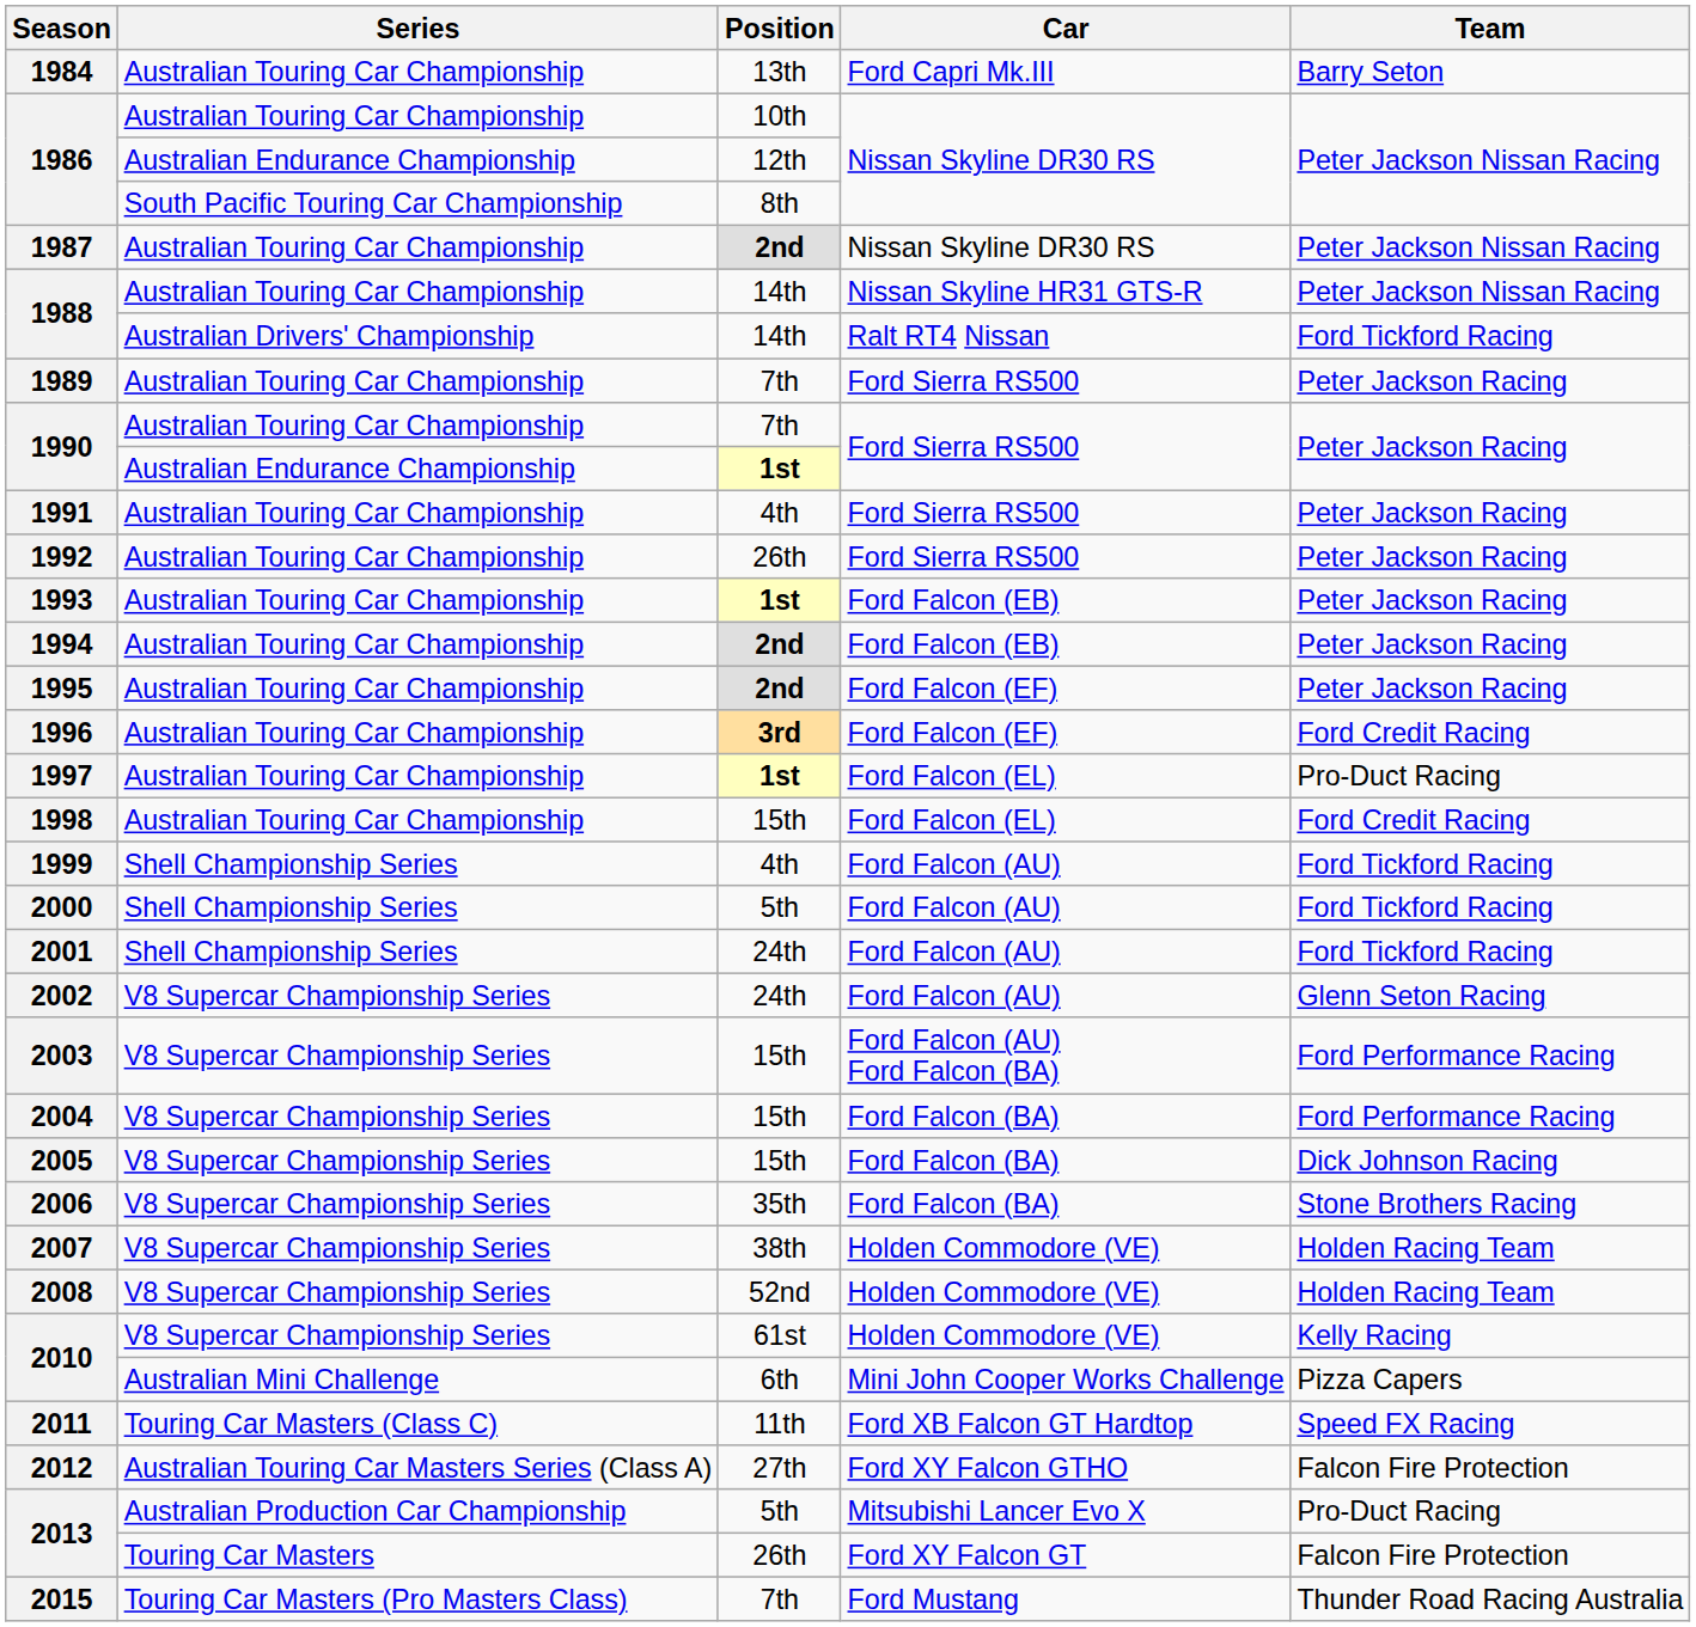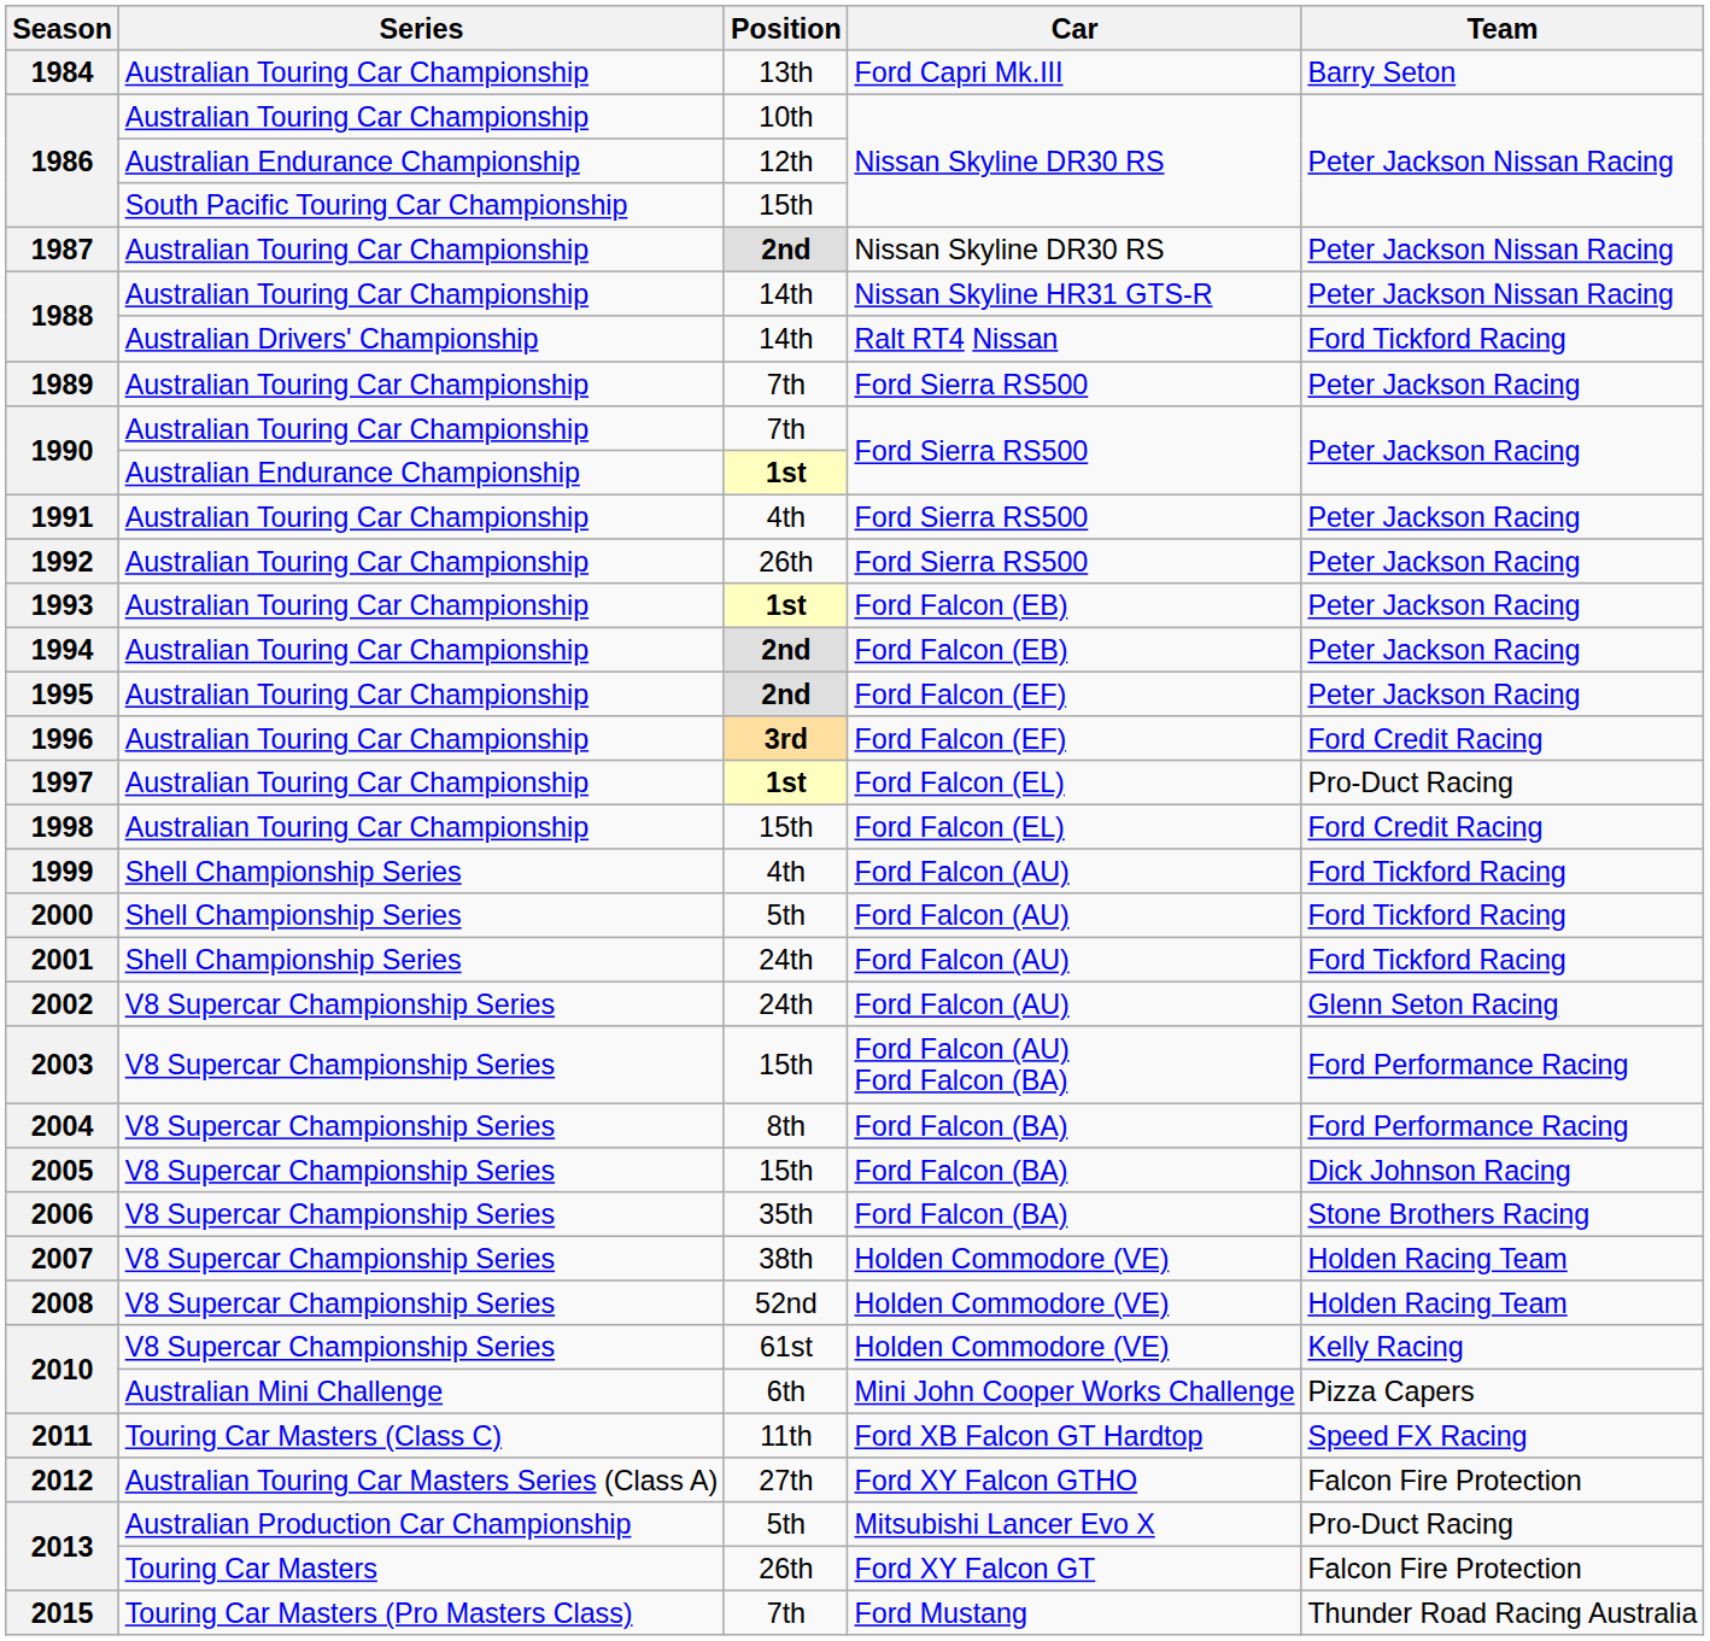 <table class="wikitable" style="font-size: 95%;">
 <tr>
 <th>Season</th>
 <th>Series</th>
 <th>Position</th>
 <th>Car</th>
 <th>Team</th>
 </tr>
 <tr>
 <th>1984</th>
 <td><a href='#'>Australian Touring Car Championship</a></td>
 <td align="center">13th</td>
 <td><a href='#'>Ford Capri Mk.III</a></td>
 <td><a href='#'>Barry Seton</a></td>
 </tr>
 <tr>
 <th rowspan=3>1986</th>
 <td><a href='#'>Australian Touring Car Championship</a></td>
 <td align="center">10th</td>
 <td rowspan=3><a href='#'>Nissan Skyline DR30 RS</a></td>
 <td rowspan=3><a href='#'>Peter Jackson Nissan Racing</a></td>
 </tr>
 <tr>
 <td><a href='#'>Australian Endurance Championship</a></td>
 <td align="center">12th</td>
 </tr>
 <tr>
 <td><a href='#'>South Pacific Touring Car Championship</a></td>
-<td align="center">8th</td>
+<td align="center">15th</td>
 </tr>
 <tr>
 <th>1987</th>
 <td><a href='#'>Australian Touring Car Championship</a></td>
 <td align="center" style="background:#dfdfdf;"><strong>2nd</strong></td>
 <td>Nissan Skyline DR30 RS</td>
 <td><a href='#'>Peter Jackson Nissan Racing</a></td>
 </tr>
 <tr>
 <th rowspan=2>1988</th>
 <td><a href='#'>Australian Touring Car Championship</a></td>
 <td align="center">14th</td>
 <td><a href='#'>Nissan Skyline HR31 GTS-R</a></td>
 <td><a href='#'>Peter Jackson Nissan Racing</a></td>
 </tr>
 <tr>
 <td><a href='#'>Australian Drivers' Championship</a></td>
 <td align="center">14th</td>
 <td><a href='#'>Ralt RT4</a> <a href='#'>Nissan</a></td>
 <td><a href='#'>Ford Tickford Racing</a></td>
 </tr>
 <tr>
 <th>1989</th>
 <td><a href='#'>Australian Touring Car Championship</a></td>
 <td align="center">7th</td>
 <td><a href='#'>Ford Sierra RS500</a></td>
 <td><a href='#'>Peter Jackson Racing</a></td>
 </tr>
 <tr>
 <th rowspan=2>1990</th>
 <td><a href='#'>Australian Touring Car Championship</a></td>
 <td align="center">7th</td>
 <td rowspan=2><a href='#'>Ford Sierra RS500</a></td>
 <td rowspan=2><a href='#'>Peter Jackson Racing</a></td>
 </tr>
 <tr>
 <td><a href='#'>Australian Endurance Championship</a></td>
 <td align="center" style="background:#ffffbf;"><strong>1st</strong></td>
 </tr>
 <tr>
 <th>1991</th>
 <td><a href='#'>Australian Touring Car Championship</a></td>
 <td align="center">4th</td>
 <td><a href='#'>Ford Sierra RS500</a></td>
 <td><a href='#'>Peter Jackson Racing</a></td>
 </tr>
 <tr>
 <th>1992</th>
 <td><a href='#'>Australian Touring Car Championship</a></td>
 <td align="center">26th</td>
 <td><a href='#'>Ford Sierra RS500</a></td>
 <td><a href='#'>Peter Jackson Racing</a></td>
 </tr>
 <tr>
 <th>1993</th>
 <td><a href='#'>Australian Touring Car Championship</a></td>
 <td align="center" style="background:#ffffbf;"><strong>1st</strong></td>
 <td><a href='#'>Ford Falcon (EB)</a></td>
 <td><a href='#'>Peter Jackson Racing</a></td>
 </tr>
 <tr>
 <th>1994</th>
 <td><a href='#'>Australian Touring Car Championship</a></td>
 <td align="center" style="background:#dfdfdf;"><strong>2nd</strong></td>
 <td><a href='#'>Ford Falcon (EB)</a></td>
 <td><a href='#'>Peter Jackson Racing</a></td>
 </tr>
 <tr>
 <th>1995</th>
 <td><a href='#'>Australian Touring Car Championship</a></td>
 <td align="center" style="background:#dfdfdf;"><strong>2nd</strong></td>
 <td><a href='#'>Ford Falcon (EF)</a></td>
 <td><a href='#'>Peter Jackson Racing</a></td>
 </tr>
 <tr>
 <th>1996</th>
 <td><a href='#'>Australian Touring Car Championship</a></td>
 <td align="center" style="background:#ffdf9f;"><strong>3rd</strong></td>
 <td><a href='#'>Ford Falcon (EF)</a></td>
 <td><a href='#'>Ford Credit Racing</a></td>
 </tr>
 <tr>
 <th>1997</th>
 <td><a href='#'>Australian Touring Car Championship</a></td>
 <td align="center" style="background:#ffffbf;"><strong>1st</strong></td>
 <td><a href='#'>Ford Falcon (EL)</a></td>
 <td>Pro-Duct Racing</td>
 </tr>
 <tr>
 <th>1998</th>
 <td><a href='#'>Australian Touring Car Championship</a></td>
 <td align="center">15th</td>
 <td><a href='#'>Ford Falcon (EL)</a></td>
 <td><a href='#'>Ford Credit Racing</a></td>
 </tr>
 <tr>
 <th>1999</th>
 <td><a href='#'>Shell Championship Series</a></td>
 <td align="center">4th</td>
 <td><a href='#'>Ford Falcon (AU)</a></td>
 <td><a href='#'>Ford Tickford Racing</a></td>
 </tr>
 <tr>
 <th>2000</th>
 <td><a href='#'>Shell Championship Series</a></td>
 <td align="center">5th</td>
 <td><a href='#'>Ford Falcon (AU)</a></td>
 <td><a href='#'>Ford Tickford Racing</a></td>
 </tr>
 <tr>
 <th>2001</th>
 <td><a href='#'>Shell Championship Series</a></td>
 <td align="center">24th</td>
 <td><a href='#'>Ford Falcon (AU)</a></td>
 <td><a href='#'>Ford Tickford Racing</a></td>
 </tr>
 <tr>
 <th>2002</th>
 <td><a href='#'>V8 Supercar Championship Series</a></td>
 <td align="center">24th</td>
 <td><a href='#'>Ford Falcon (AU)</a></td>
 <td><a href='#'>Glenn Seton Racing</a></td>
 </tr>
 <tr>
 <th>2003</th>
 <td><a href='#'>V8 Supercar Championship Series</a></td>
 <td align="center">15th</td>
 <td><a href='#'>Ford Falcon (AU)</a><br><a href='#'>Ford Falcon (BA)</a></td>
 <td><a href='#'>Ford Performance Racing</a></td>
 </tr>
 <tr>
 <th>2004</th>
 <td><a href='#'>V8 Supercar Championship Series</a></td>
-<td align="center">15th</td>
+<td align="center">8th</td>
 <td><a href='#'>Ford Falcon (BA)</a></td>
 <td><a href='#'>Ford Performance Racing</a></td>
 </tr>
 <tr>
 <th>2005</th>
 <td><a href='#'>V8 Supercar Championship Series</a></td>
 <td align="center">15th</td>
 <td><a href='#'>Ford Falcon (BA)</a></td>
 <td><a href='#'>Dick Johnson Racing</a></td>
 </tr>
 <tr>
 <th>2006</th>
 <td><a href='#'>V8 Supercar Championship Series</a></td>
 <td align="center">35th</td>
 <td><a href='#'>Ford Falcon (BA)</a></td>
 <td><a href='#'>Stone Brothers Racing</a></td>
 </tr>
 <tr>
 <th>2007</th>
 <td><a href='#'>V8 Supercar Championship Series</a></td>
 <td align="center">38th</td>
 <td><a href='#'>Holden Commodore (VE)</a></td>
 <td><a href='#'>Holden Racing Team</a></td>
 </tr>
 <tr>
 <th>2008</th>
 <td><a href='#'>V8 Supercar Championship Series</a></td>
 <td align="center">52nd</td>
 <td><a href='#'>Holden Commodore (VE)</a></td>
 <td><a href='#'>Holden Racing Team</a></td>
 </tr>
 <tr>
 <th rowspan=2>2010</th>
 <td><a href='#'>V8 Supercar Championship Series</a></td>
 <td align="center">61st</td>
 <td><a href='#'>Holden Commodore (VE)</a></td>
 <td><a href='#'>Kelly Racing</a></td>
 </tr>
 <tr>
 <td><a href='#'>Australian Mini Challenge</a></td>
 <td align="center">6th</td>
 <td><a href='#'>Mini John Cooper Works Challenge</a></td>
 <td>Pizza Capers</td>
 </tr>
 <tr>
 <th>2011</th>
 <td><a href='#'>Touring Car Masters (Class C)</a></td>
 <td align="center">11th</td>
 <td><a href='#'>Ford XB Falcon GT Hardtop</a></td>
 <td><a href='#'>Speed FX Racing</a></td>
 </tr>
 <tr>
 <th>2012</th>
 <td><a href='#'>Australian Touring Car Masters Series</a> (Class A)</td>
 <td align="center">27th</td>
 <td><a href='#'>Ford XY Falcon GTHO</a></td>
 <td>Falcon Fire Protection</td>
 </tr>
 <tr>
 <th rowspan=2>2013</th>
 <td><a href='#'>Australian Production Car Championship</a></td>
 <td align="center">5th</td>
 <td><a href='#'>Mitsubishi Lancer Evo X</a></td>
 <td>Pro-Duct Racing</td>
 </tr>
 <tr>
 <td><a href='#'>Touring Car Masters</a></td>
 <td align="center">26th</td>
 <td><a href='#'>Ford XY Falcon GT</a></td>
 <td>Falcon Fire Protection</td>
 </tr>
 <tr>
 <th>2015</th>
 <td><a href='#'>Touring Car Masters (Pro Masters Class)</a></td>
 <td align="center">7th</td>
 <td><a href='#'>Ford Mustang</a></td>
 <td>Thunder Road Racing Australia</td>
 </tr>
 </table>
